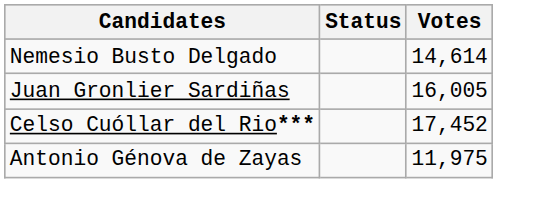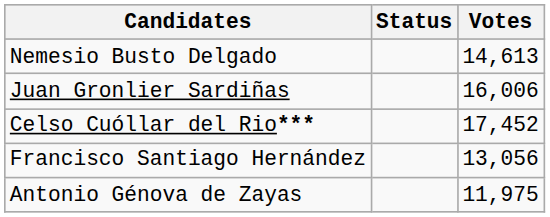 <table class="wikitable sortable">
 <tr>
 <th>Candidates</th>
 <th>Status</th>
 <th>Votes</th>
 </tr>
 <tr>
 <td>Nemesio Busto Delgado</td>
 <td></td>
-<td>14,614</td>
+<td>14,613</td>
 </tr>
 <tr>
 <td><u>Juan Gronlier Sardiñas</u></td>
 <td></td>
-<td>16,005</td>
+<td>16,006</td>
 </tr>
 <tr>
 <td><u>Celso Cuóllar del Rio</u><strong>***</strong></td>
 <td></td>
 <td>17,452</td>
 </tr>
 <tr>
+<td>Francisco Santiago Hernández</td>
+<td></td>
+<td>13,056</td>
+</tr>
+<tr>
 <td>Antonio Génova de Zayas</td>
 <td></td>
 <td>11,975</td>
 </tr>
 </table>
